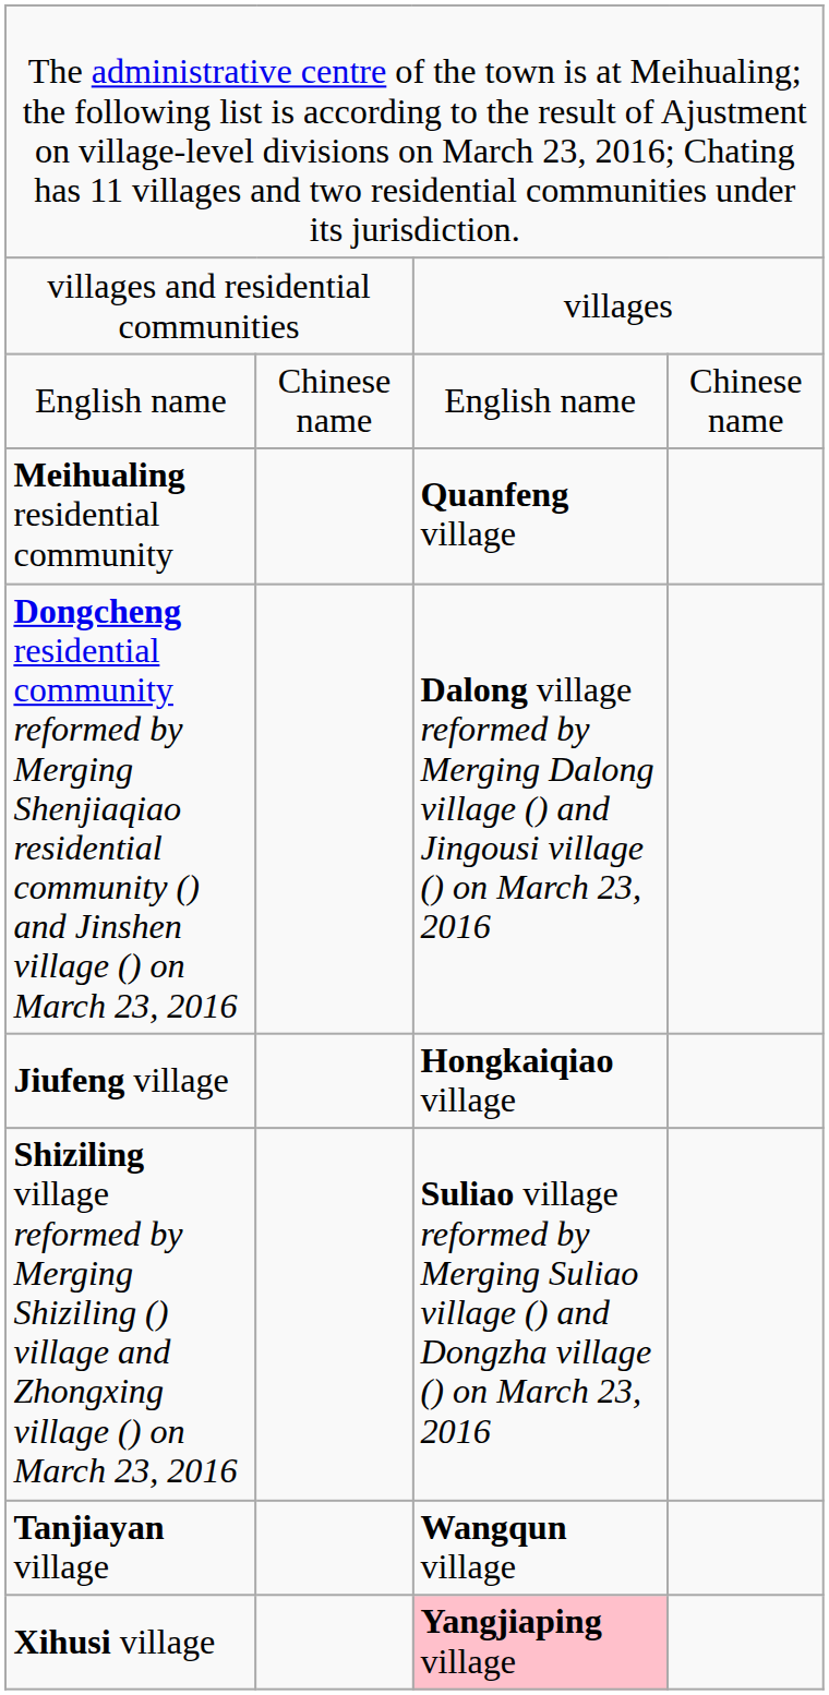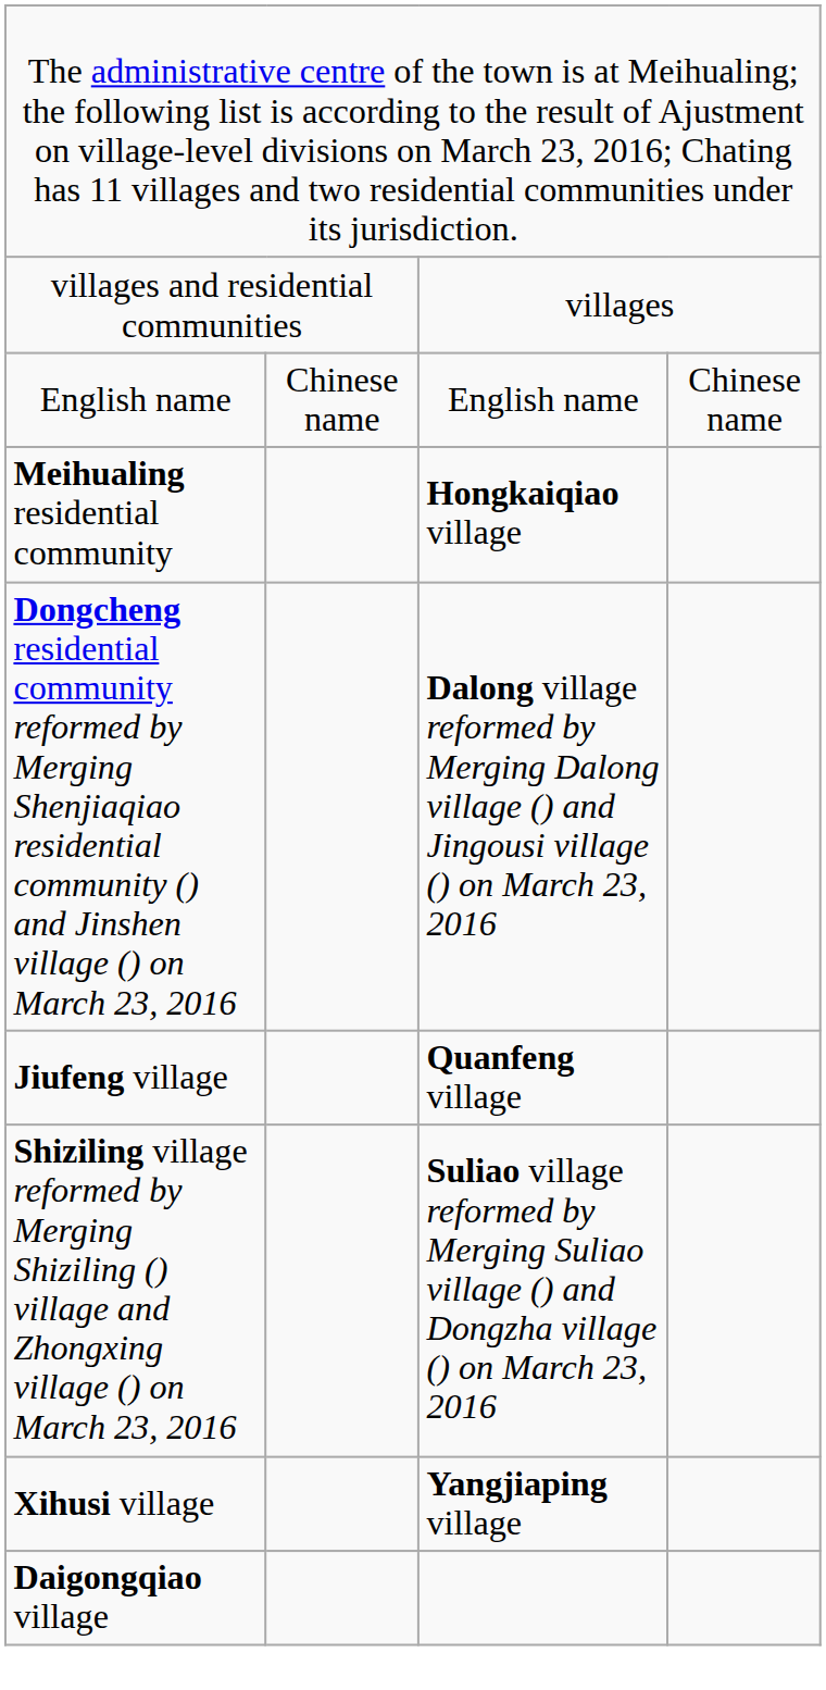 <table class="wikitable" | align=center colspan=2 width="60%">
 <tr align=center>
 <td colspan=4 width="60%"><br>The <a href='#'>administrative centre</a> of the town is at Meihualing; the following list is according to the result of Ajustment on village-level divisions on March 23, 2016; Chating has 11 villages and two residential communities under its jurisdiction.</td>
 </tr>
 <tr align=center>
 <td align=center colspan=2 width="33%">villages and residential communities</td>
 <td align=center colspan=2 width="27%">villages</td>
 </tr>
 <tr align=center>
 <td width="23%">English name</td>
 <td>Chinese name</td>
 <td width="17%">English name</td>
 <td>Chinese name</td>
 </tr>
 <tr align=left>
 <td><strong>Meihualing</strong> residential community</td>
 <td></td>
-<td><strong>Quanfeng</strong> village</td>
+<td><strong>Hongkaiqiao</strong> village</td>
 <td></td>
 </tr>
 <tr align=left>
 <td><a href='#'><strong>Dongcheng</strong> residential community</a><br><em>reformed by Merging Shenjiaqiao residential community () and Jinshen village () on March 23, 2016</em></td>
 <td></td>
 <td><strong>Dalong</strong> village<br><em>reformed by Merging Dalong village () and Jingousi village () on March 23, 2016</em></td>
 <td></td>
 </tr>
 <tr align=left>
 <td><strong>Jiufeng</strong> village</td>
 <td></td>
-<td><strong>Hongkaiqiao</strong> village</td>
+<td><strong>Quanfeng</strong> village</td>
 <td></td>
 </tr>
 <tr align=left>
 <td><strong>Shiziling</strong> village<br><em>reformed by Merging Shiziling () village and Zhongxing village () on March 23, 2016</em></td>
 <td></td>
 <td><strong>Suliao</strong> village<br> <em>reformed by Merging Suliao village () and Dongzha village () on March 23, 2016</em></td>
 <td></td>
 </tr>
 <tr align=left>
-<td><strong>Tanjiayan</strong> village</td>
+<td><strong>Xihusi</strong> village</td>
 <td></td>
-<td><strong>Wangqun</strong> village</td>
+<td><strong>Yangjiaping</strong> village</td>
 <td></td>
 </tr>
 <tr align=left>
-<td><strong>Xihusi</strong> village</td>
+<td><strong>Daigongqiao</strong> village</td>
 <td></td>
-<td style="background: pink;"><strong>Yangjiaping</strong> village</td>
+<td></td>
 <td></td>
 </tr>
 </table>
